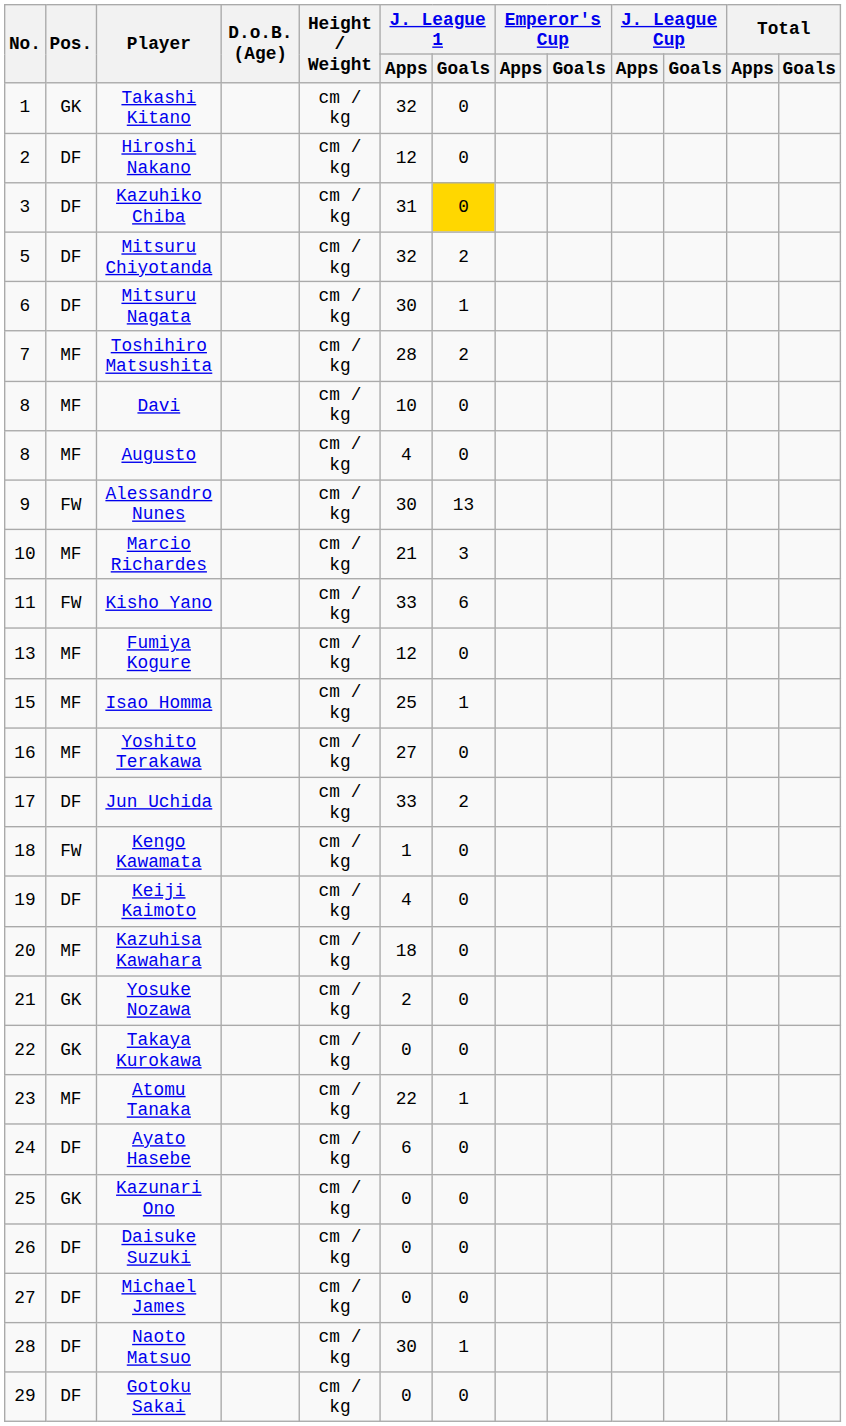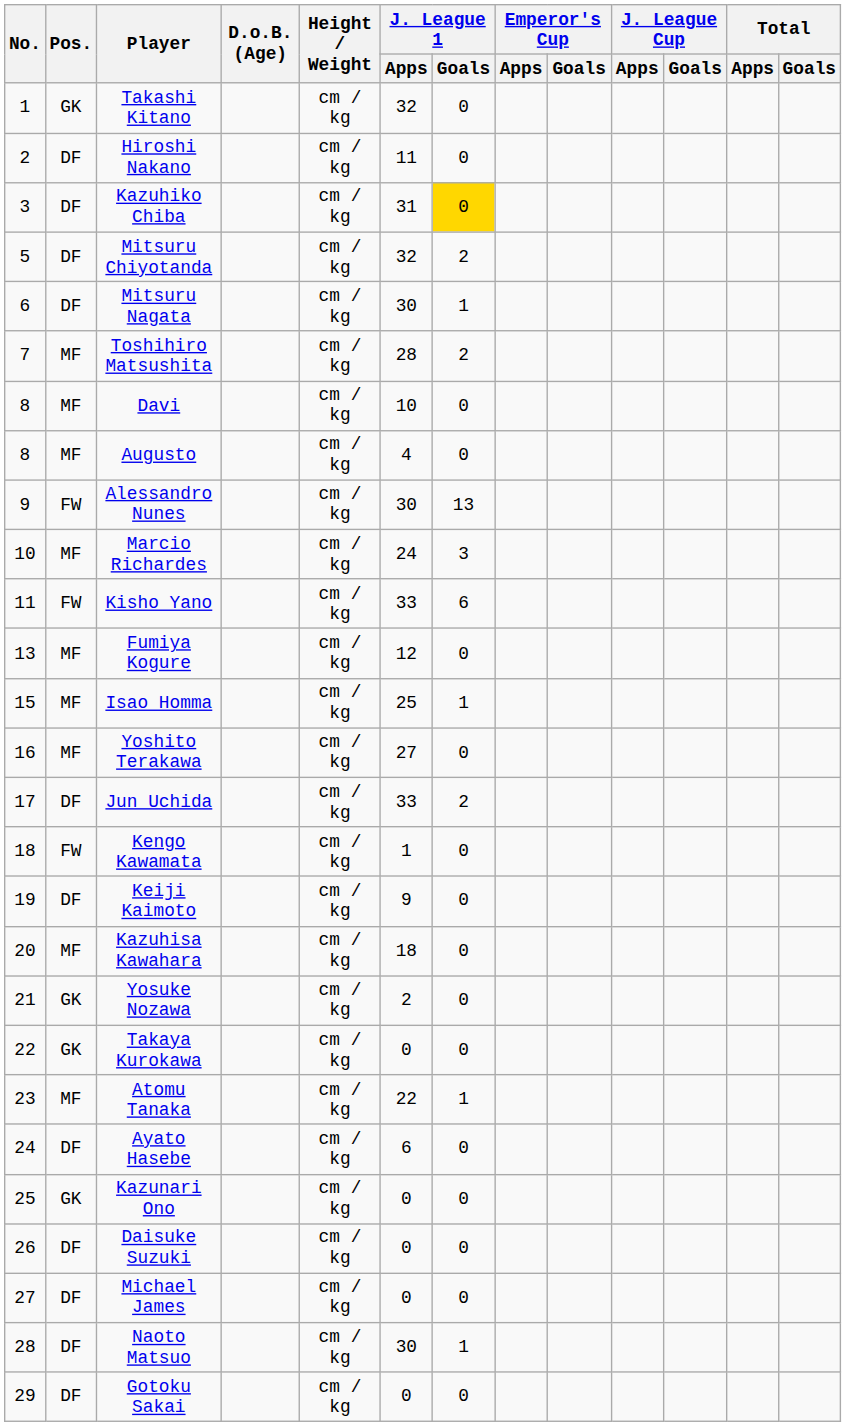 <table class="wikitable" style="text-align:center;">
 <tr>
 <th rowspan="2">No.</th>
 <th rowspan="2">Pos.</th>
 <th rowspan="2">Player</th>
 <th rowspan="2">D.o.B. (Age)</th>
 <th rowspan="2">Height / Weight</th>
 <th colspan="2"><a href='#'>J. League 1</a></th>
 <th colspan="2"><a href='#'>Emperor's Cup</a></th>
 <th colspan="2"><a href='#'>J. League Cup</a></th>
 <th colspan="2">Total</th>
 </tr>
 <tr>
 <th>Apps</th>
 <th>Goals</th>
 <th>Apps</th>
 <th>Goals</th>
 <th>Apps</th>
 <th>Goals</th>
 <th>Apps</th>
 <th>Goals</th>
 </tr>
 <tr>
 <td>1</td>
 <td>GK</td>
 <td><a href='#'>Takashi Kitano</a></td>
 <td></td>
 <td>cm / kg</td>
 <td>32</td>
 <td>0</td>
 <td></td>
 <td></td>
 <td></td>
 <td></td>
 <td></td>
 <td></td>
 </tr>
 <tr>
 <td>2</td>
 <td>DF</td>
 <td><a href='#'>Hiroshi Nakano</a></td>
 <td></td>
 <td>cm / kg</td>
-<td>12</td>
+<td>11</td>
 <td>0</td>
 <td></td>
 <td></td>
 <td></td>
 <td></td>
 <td></td>
 <td></td>
 </tr>
 <tr>
 <td>3</td>
 <td>DF</td>
 <td><a href='#'>Kazuhiko Chiba</a></td>
 <td></td>
 <td>cm / kg</td>
 <td>31</td>
 <td style="background: gold;">0</td>
 <td></td>
 <td></td>
 <td></td>
 <td></td>
 <td></td>
 <td></td>
 </tr>
 <tr>
 <td>5</td>
 <td>DF</td>
 <td><a href='#'>Mitsuru Chiyotanda</a></td>
 <td></td>
 <td>cm / kg</td>
 <td>32</td>
 <td>2</td>
 <td></td>
 <td></td>
 <td></td>
 <td></td>
 <td></td>
 <td></td>
 </tr>
 <tr>
 <td>6</td>
 <td>DF</td>
 <td><a href='#'>Mitsuru Nagata</a></td>
 <td></td>
 <td>cm / kg</td>
 <td>30</td>
 <td>1</td>
 <td></td>
 <td></td>
 <td></td>
 <td></td>
 <td></td>
 <td></td>
 </tr>
 <tr>
 <td>7</td>
 <td>MF</td>
 <td><a href='#'>Toshihiro Matsushita</a></td>
 <td></td>
 <td>cm / kg</td>
 <td>28</td>
 <td>2</td>
 <td></td>
 <td></td>
 <td></td>
 <td></td>
 <td></td>
 <td></td>
 </tr>
 <tr>
 <td>8</td>
 <td>MF</td>
 <td><a href='#'>Davi</a></td>
 <td></td>
 <td>cm / kg</td>
 <td>10</td>
 <td>0</td>
 <td></td>
 <td></td>
 <td></td>
 <td></td>
 <td></td>
 <td></td>
 </tr>
 <tr>
 <td>8</td>
 <td>MF</td>
 <td><a href='#'>Augusto</a></td>
 <td></td>
 <td>cm / kg</td>
 <td>4</td>
 <td>0</td>
 <td></td>
 <td></td>
 <td></td>
 <td></td>
 <td></td>
 <td></td>
 </tr>
 <tr>
 <td>9</td>
 <td>FW</td>
 <td><a href='#'>Alessandro Nunes</a></td>
 <td></td>
 <td>cm / kg</td>
 <td>30</td>
 <td>13</td>
 <td></td>
 <td></td>
 <td></td>
 <td></td>
 <td></td>
 <td></td>
 </tr>
 <tr>
 <td>10</td>
 <td>MF</td>
 <td><a href='#'>Marcio Richardes</a></td>
 <td></td>
 <td>cm / kg</td>
-<td>21</td>
+<td>24</td>
 <td>3</td>
 <td></td>
 <td></td>
 <td></td>
 <td></td>
 <td></td>
 <td></td>
 </tr>
 <tr>
 <td>11</td>
 <td>FW</td>
 <td><a href='#'>Kisho Yano</a></td>
 <td></td>
 <td>cm / kg</td>
 <td>33</td>
 <td>6</td>
 <td></td>
 <td></td>
 <td></td>
 <td></td>
 <td></td>
 <td></td>
 </tr>
 <tr>
 <td>13</td>
 <td>MF</td>
 <td><a href='#'>Fumiya Kogure</a></td>
 <td></td>
 <td>cm / kg</td>
 <td>12</td>
 <td>0</td>
 <td></td>
 <td></td>
 <td></td>
 <td></td>
 <td></td>
 <td></td>
 </tr>
 <tr>
 <td>15</td>
 <td>MF</td>
 <td><a href='#'>Isao Homma</a></td>
 <td></td>
 <td>cm / kg</td>
 <td>25</td>
 <td>1</td>
 <td></td>
 <td></td>
 <td></td>
 <td></td>
 <td></td>
 <td></td>
 </tr>
 <tr>
 <td>16</td>
 <td>MF</td>
 <td><a href='#'>Yoshito Terakawa</a></td>
 <td></td>
 <td>cm / kg</td>
 <td>27</td>
 <td>0</td>
 <td></td>
 <td></td>
 <td></td>
 <td></td>
 <td></td>
 <td></td>
 </tr>
 <tr>
 <td>17</td>
 <td>DF</td>
 <td><a href='#'>Jun Uchida</a></td>
 <td></td>
 <td>cm / kg</td>
 <td>33</td>
 <td>2</td>
 <td></td>
 <td></td>
 <td></td>
 <td></td>
 <td></td>
 <td></td>
 </tr>
 <tr>
 <td>18</td>
 <td>FW</td>
 <td><a href='#'>Kengo Kawamata</a></td>
 <td></td>
 <td>cm / kg</td>
 <td>1</td>
 <td>0</td>
 <td></td>
 <td></td>
 <td></td>
 <td></td>
 <td></td>
 <td></td>
 </tr>
 <tr>
 <td>19</td>
 <td>DF</td>
 <td><a href='#'>Keiji Kaimoto</a></td>
 <td></td>
 <td>cm / kg</td>
-<td>4</td>
+<td>9</td>
 <td>0</td>
 <td></td>
 <td></td>
 <td></td>
 <td></td>
 <td></td>
 <td></td>
 </tr>
 <tr>
 <td>20</td>
 <td>MF</td>
 <td><a href='#'>Kazuhisa Kawahara</a></td>
 <td></td>
 <td>cm / kg</td>
 <td>18</td>
 <td>0</td>
 <td></td>
 <td></td>
 <td></td>
 <td></td>
 <td></td>
 <td></td>
 </tr>
 <tr>
 <td>21</td>
 <td>GK</td>
 <td><a href='#'>Yosuke Nozawa</a></td>
 <td></td>
 <td>cm / kg</td>
 <td>2</td>
 <td>0</td>
 <td></td>
 <td></td>
 <td></td>
 <td></td>
 <td></td>
 <td></td>
 </tr>
 <tr>
 <td>22</td>
 <td>GK</td>
 <td><a href='#'>Takaya Kurokawa</a></td>
 <td></td>
 <td>cm / kg</td>
 <td>0</td>
 <td>0</td>
 <td></td>
 <td></td>
 <td></td>
 <td></td>
 <td></td>
 <td></td>
 </tr>
 <tr>
 <td>23</td>
 <td>MF</td>
 <td><a href='#'>Atomu Tanaka</a></td>
 <td></td>
 <td>cm / kg</td>
 <td>22</td>
 <td>1</td>
 <td></td>
 <td></td>
 <td></td>
 <td></td>
 <td></td>
 <td></td>
 </tr>
 <tr>
 <td>24</td>
 <td>DF</td>
 <td><a href='#'>Ayato Hasebe</a></td>
 <td></td>
 <td>cm / kg</td>
 <td>6</td>
 <td>0</td>
 <td></td>
 <td></td>
 <td></td>
 <td></td>
 <td></td>
 <td></td>
 </tr>
 <tr>
 <td>25</td>
 <td>GK</td>
 <td><a href='#'>Kazunari Ono</a></td>
 <td></td>
 <td>cm / kg</td>
 <td>0</td>
 <td>0</td>
 <td></td>
 <td></td>
 <td></td>
 <td></td>
 <td></td>
 <td></td>
 </tr>
 <tr>
 <td>26</td>
 <td>DF</td>
 <td><a href='#'>Daisuke Suzuki</a></td>
 <td></td>
 <td>cm / kg</td>
 <td>0</td>
 <td>0</td>
 <td></td>
 <td></td>
 <td></td>
 <td></td>
 <td></td>
 <td></td>
 </tr>
 <tr>
 <td>27</td>
 <td>DF</td>
 <td><a href='#'>Michael James</a></td>
 <td></td>
 <td>cm / kg</td>
 <td>0</td>
 <td>0</td>
 <td></td>
 <td></td>
 <td></td>
 <td></td>
 <td></td>
 <td></td>
 </tr>
 <tr>
 <td>28</td>
 <td>DF</td>
 <td><a href='#'>Naoto Matsuo</a></td>
 <td></td>
 <td>cm / kg</td>
 <td>30</td>
 <td>1</td>
 <td></td>
 <td></td>
 <td></td>
 <td></td>
 <td></td>
 <td></td>
 </tr>
 <tr>
 <td>29</td>
 <td>DF</td>
 <td><a href='#'>Gotoku Sakai</a></td>
 <td></td>
 <td>cm / kg</td>
 <td>0</td>
 <td>0</td>
 <td></td>
 <td></td>
 <td></td>
 <td></td>
 <td></td>
 <td></td>
 </tr>
 </table>
